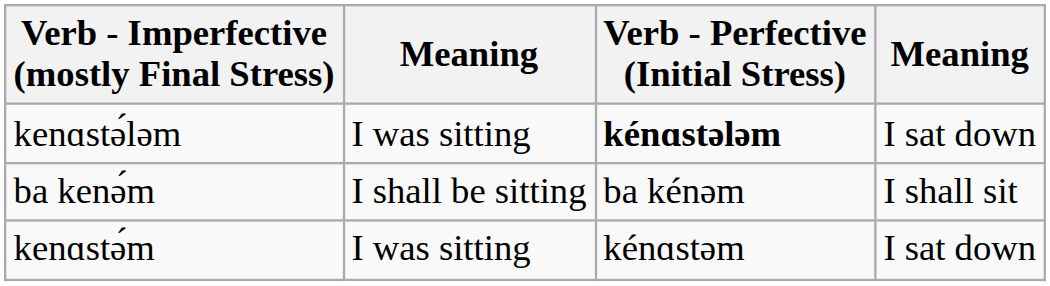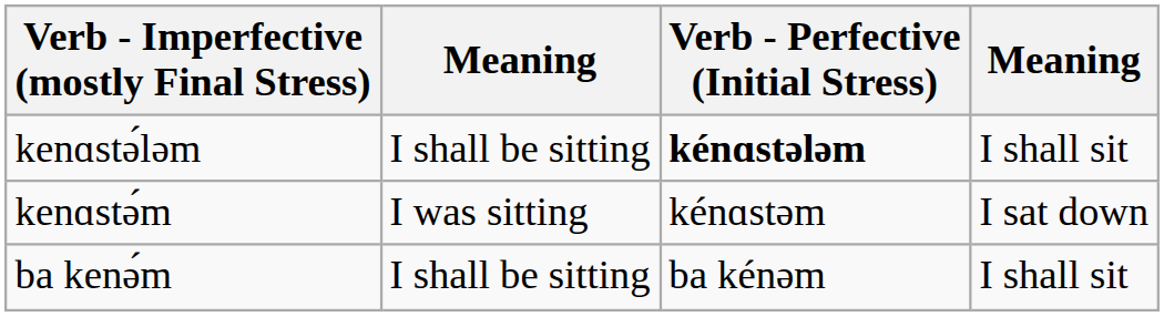 <table class="wikitable">
 <tr>
 <th>Verb - Imperfective<br>(mostly Final Stress)</th>
 <th>Meaning</th>
 <th>Verb - Perfective<br>(Initial Stress)</th>
 <th>Meaning</th>
 </tr>
 <tr>
 <td>kenɑstə́ləm</td>
+<td>I shall be sitting</td>
+<td><strong>kénɑstələm</strong></td>
+<td>I shall sit</td>
+</tr>
+<tr>
+<td>kenɑstə́m</td>
 <td>I was sitting</td>
-<td><strong>kénɑstələm</strong></td>
+<td>kénɑstəm</td>
 <td>I sat down</td>
 </tr>
 <tr>
 <td>ba kenə́m</td>
 <td>I shall be sitting</td>
 <td>ba kénəm</td>
 <td>I shall sit</td>
 </tr>
-<tr>
-<td>kenɑstə́m</td>
-<td>I was sitting</td>
-<td>kénɑstəm</td>
-<td>I sat down</td>
-</tr>
 </table>
